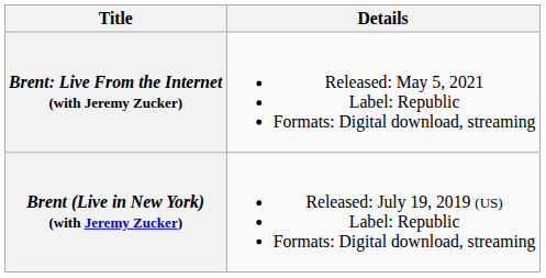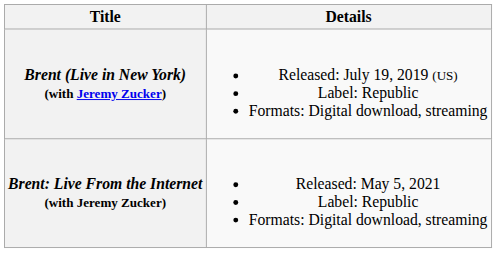 <table class="wikitable plainrowheaders" style="text-align:center;">
 <tr>
 <th scope="col">Title</th>
 <th scope="col">Details</th>
 </tr>
 <tr>
+<th scope="row"><em>Brent (Live in New York)</em><br><small>(with <a href='#'>Jeremy Zucker</a>)</small></th>
+<td><br><ul><li>Released: July 19, 2019 <small>(US)</small></li><li>Label: Republic</li><li>Formats: Digital download, streaming</li></ul></td>
+</tr>
+<tr>
 <th scope="row"><em>Brent: Live From the Internet</em><br><small>(with Jeremy Zucker)</small></th>
 <td><br><ul><li>Released: May 5, 2021</li><li>Label: Republic</li><li>Formats: Digital download, streaming</li></ul></td>
 </tr>
-<tr>
-<th scope="row"><em>Brent (Live in New York)</em><br><small>(with <a href='#'>Jeremy Zucker</a>)</small></th>
-<td><br><ul><li>Released: July 19, 2019 <small>(US)</small></li><li>Label: Republic</li><li>Formats: Digital download, streaming</li></ul></td>
-</tr>
 </table>
